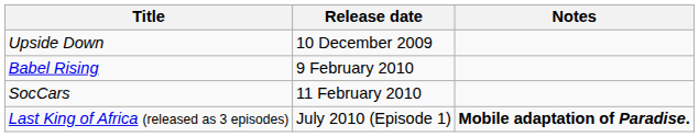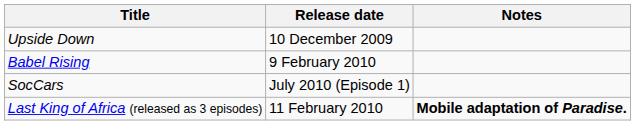 <table class="wikitable" border="1">
 <tr>
 <th>Title</th>
 <th>Release date</th>
 <th>Notes</th>
 </tr>
 <tr>
 <td><em>Upside Down</em></td>
 <td>10 December 2009</td>
 <td></td>
 </tr>
 <tr>
 <td><em><a href='#'>Babel Rising</a></em></td>
 <td>9 February 2010</td>
 <td></td>
 </tr>
 <tr>
 <td><em>SocCars</em></td>
-<td>11 February 2010</td>
+<td>July 2010 (Episode 1)</td>
 <td></td>
 </tr>
 <tr>
 <td><em><a href='#'>Last King of Africa</a></em> <small>(released as 3 episodes)</small></td>
-<td>July 2010 (Episode 1)</td>
+<td>11 February 2010</td>
 <td><strong>Mobile adaptation of <em>Paradise</em>.</strong></td>
 </tr>
 </table>
